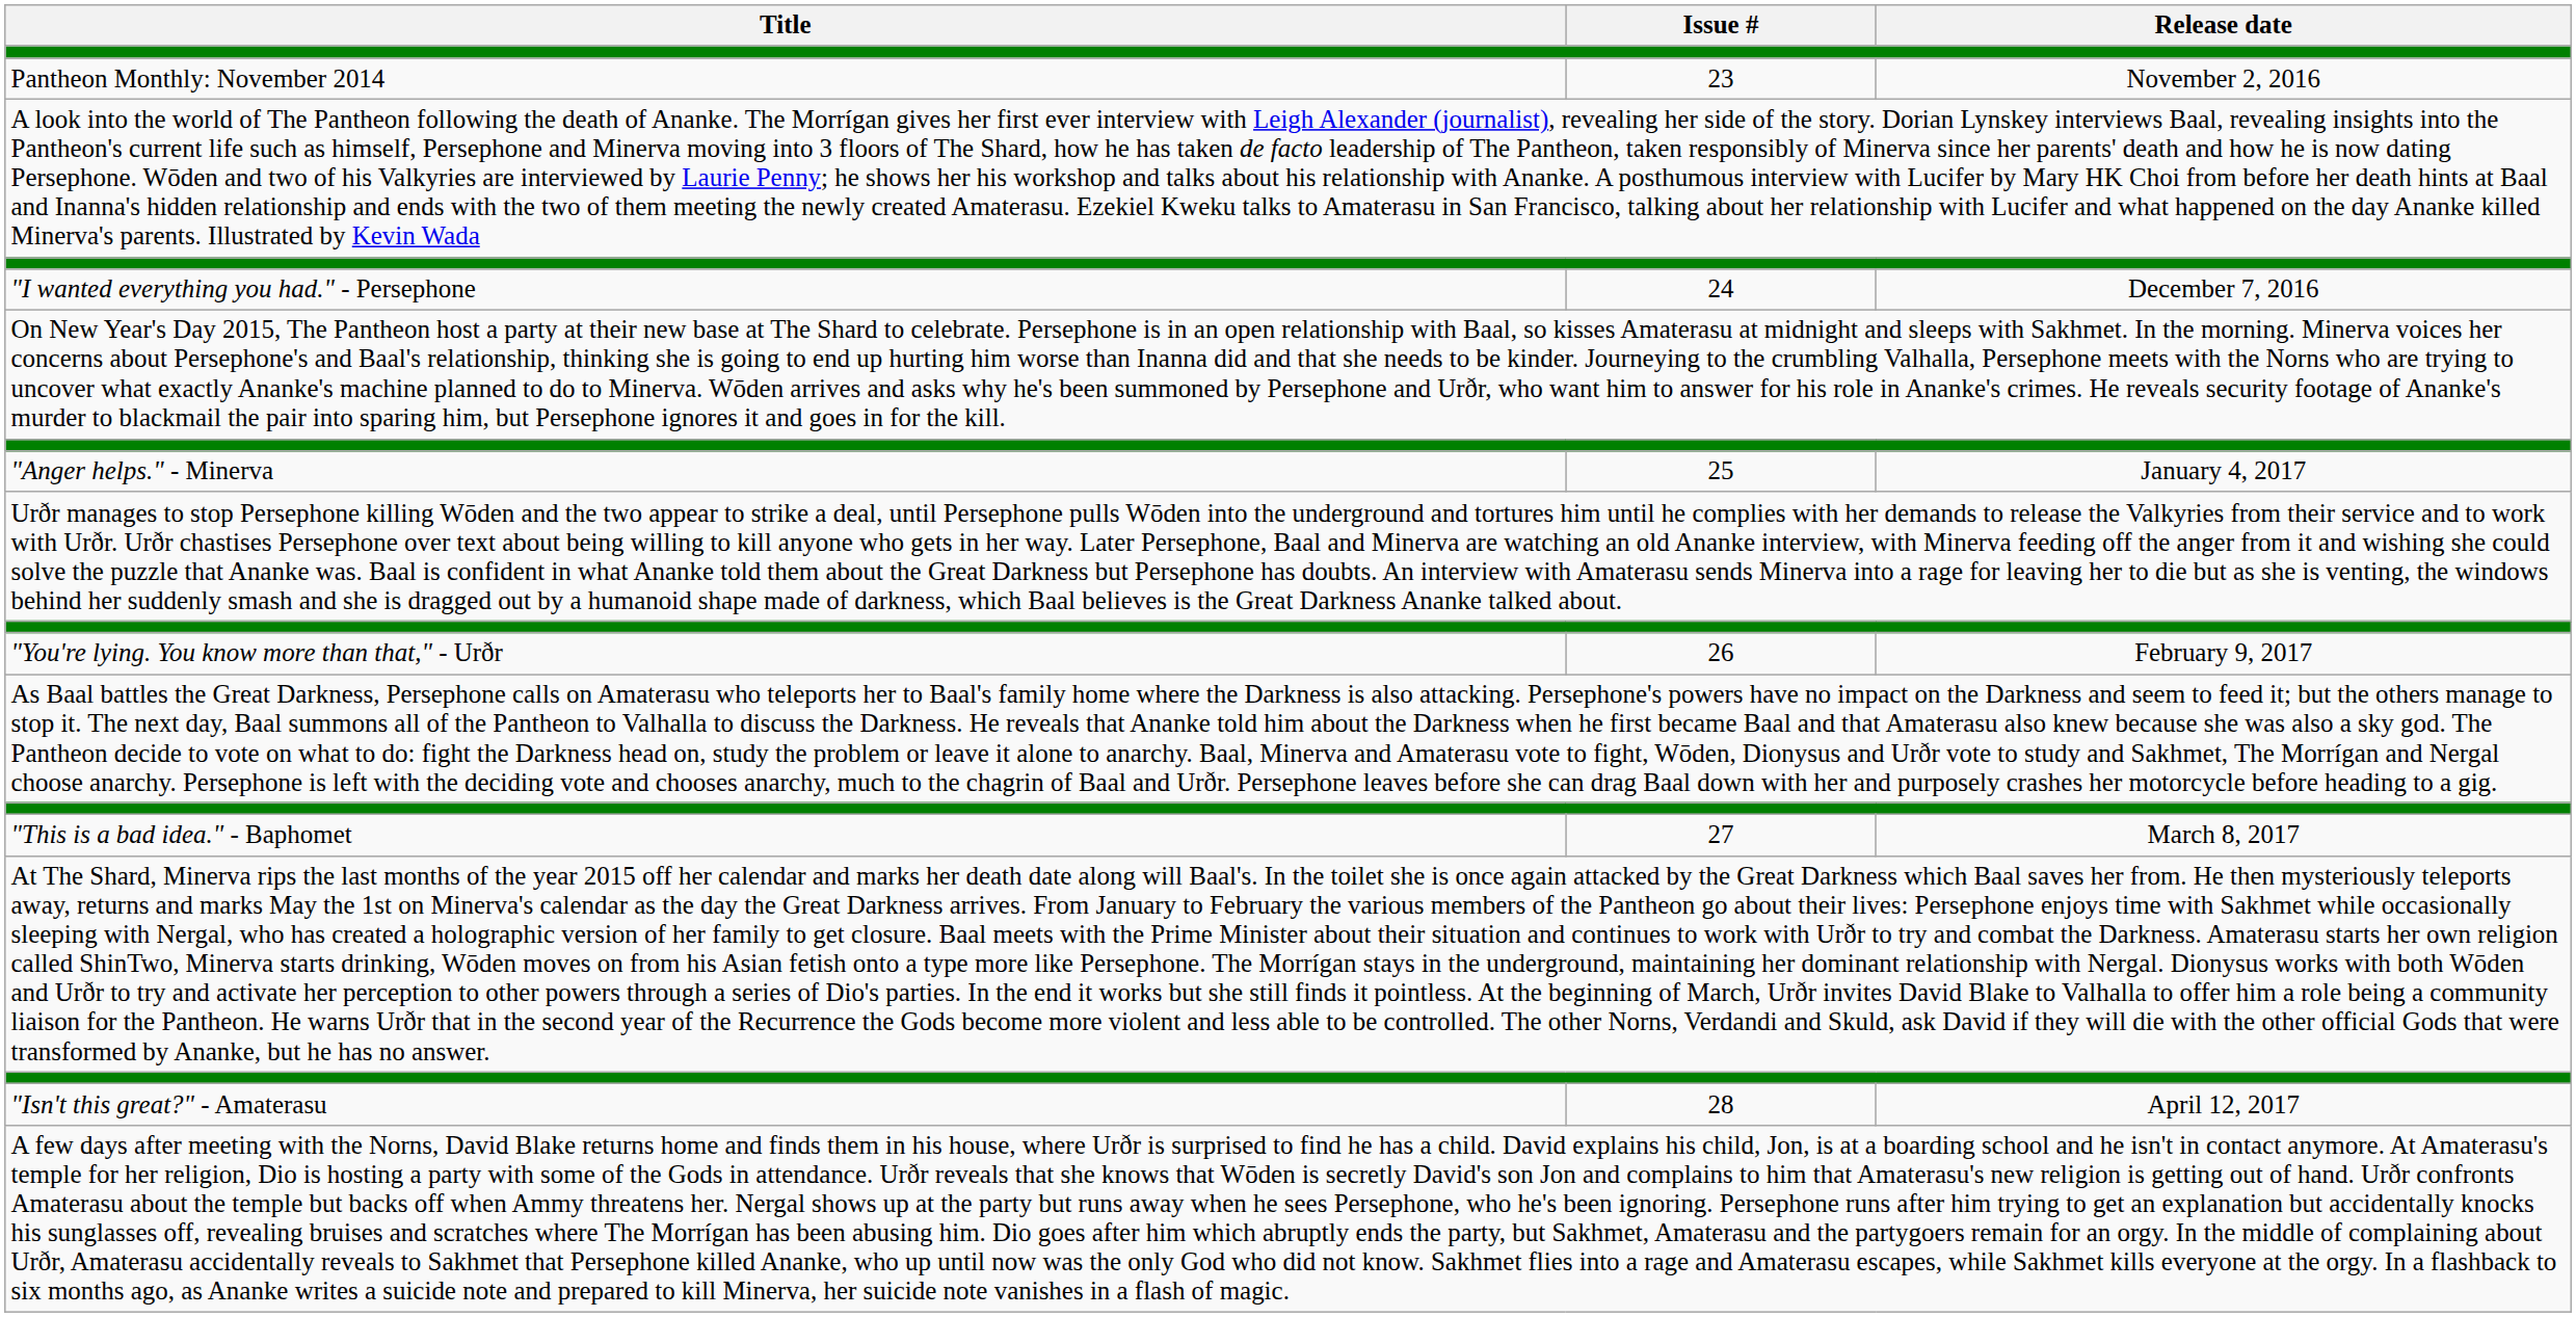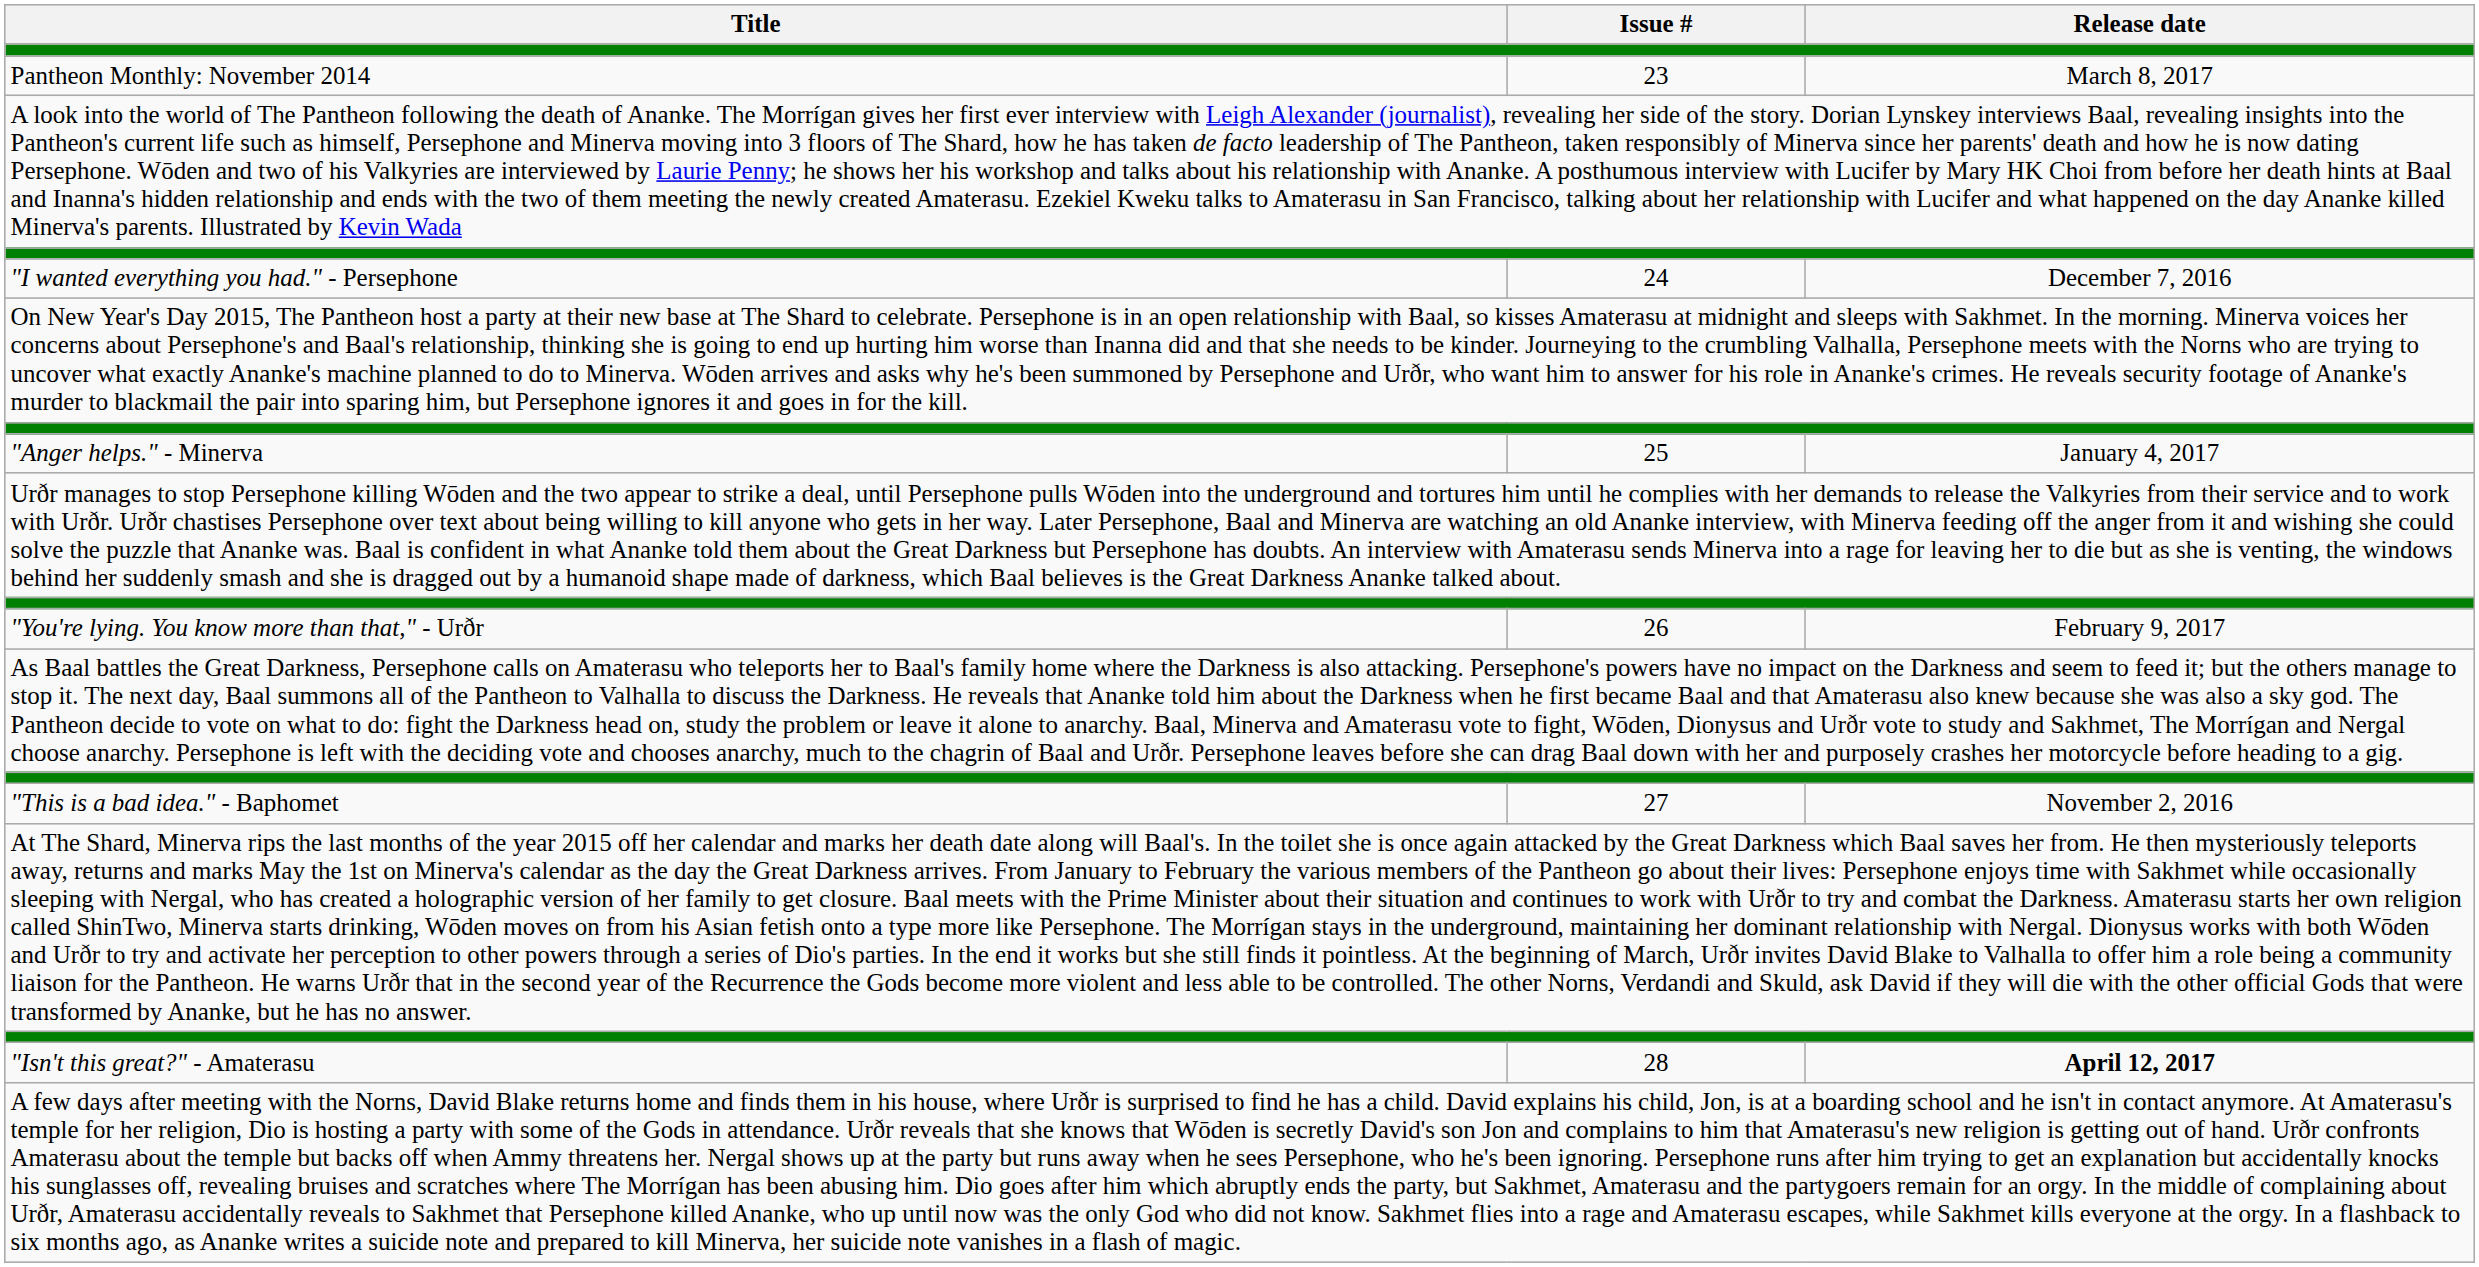 <table class="wikitable" style="width:100%;">
 <tr>
 <th>Title</th>
 <th>Issue #</th>
 <th>Release date</th>
 </tr>
 <tr>
 <td colspan="6" style="background:green"></td>
 </tr>
 <tr>
 <td>Pantheon Monthly: November 2014</td>
 <td style="text-align:center;">23</td>
-<td style="text-align:center;">November 2, 2016</td>
+<td style="text-align:center;">March 8, 2017</td>
 </tr>
 <tr>
 <td colspan="3">A look into the world of The Pantheon following the death of Ananke. The Morrígan gives her first ever interview with <a href='#'>Leigh Alexander (journalist)</a>, revealing her side of the story. Dorian Lynskey interviews Baal, revealing insights into the Pantheon's current life such as himself, Persephone and Minerva moving into 3 floors of The Shard, how he has taken <em>de facto</em> leadership of The Pantheon, taken responsibly of Minerva since her parents' death and how he is now dating Persephone. Wōden and two of his Valkyries are interviewed by <a href='#'>Laurie Penny</a>; he shows her his workshop and talks about his relationship with Ananke. A posthumous interview with Lucifer by Mary HK Choi from before her death hints at Baal and Inanna's hidden relationship and ends with the two of them meeting the newly created Amaterasu. Ezekiel Kweku talks to Amaterasu in San Francisco, talking about her relationship with Lucifer and what happened on the day Ananke killed Minerva's parents. Illustrated by <a href='#'>Kevin Wada</a></td>
 </tr>
 <tr>
 <td colspan="6" style="background:green"></td>
 </tr>
 <tr>
 <td><em>"I wanted everything you had."</em> - Persephone</td>
 <td style="text-align:center;">24</td>
 <td style="text-align:center;">December 7, 2016</td>
 </tr>
 <tr>
 <td colspan="3">On New Year's Day 2015, The Pantheon host a party at their new base at The Shard to celebrate. Persephone is in an open relationship with Baal, so kisses Amaterasu at midnight and sleeps with Sakhmet. In the morning. Minerva voices her concerns about Persephone's and Baal's relationship, thinking she is going to end up hurting him worse than Inanna did and that she needs to be kinder. Journeying to the crumbling Valhalla, Persephone meets with the Norns who are trying to uncover what exactly Ananke's machine planned to do to Minerva. Wōden arrives and asks why he's been summoned by Persephone and Urðr, who want him to answer for his role in Ananke's crimes. He reveals security footage of Ananke's murder to blackmail the pair into sparing him, but Persephone ignores it and goes in for the kill.</td>
 </tr>
 <tr>
 <td colspan="6" style="background:green"></td>
 </tr>
 <tr>
 <td><em>"Anger helps."</em> - Minerva</td>
 <td style="text-align:center;">25</td>
 <td style="text-align:center;">January 4, 2017</td>
 </tr>
 <tr>
 <td colspan="3">Urðr manages to stop Persephone killing Wōden and the two appear to strike a deal, until Persephone pulls Wōden into the underground and tortures him until he complies with her demands to release the Valkyries from their service and to work with Urðr. Urðr chastises Persephone over text about being willing to kill anyone who gets in her way. Later Persephone, Baal and Minerva are watching an old Ananke interview, with Minerva feeding off the anger from it and wishing she could solve the puzzle that Ananke was. Baal is confident in what Ananke told them about the Great Darkness but Persephone has doubts. An interview with Amaterasu sends Minerva into a rage for leaving her to die but as she is venting, the windows behind her suddenly smash and she is dragged out by a humanoid shape made of darkness, which Baal believes is the Great Darkness Ananke talked about.</td>
 </tr>
 <tr>
 <td colspan="6" style="background:green"></td>
 </tr>
 <tr>
 <td><em>"You're lying. You know more than that,"</em> - Urðr</td>
 <td style="text-align:center;">26</td>
 <td style="text-align:center;">February 9, 2017</td>
 </tr>
 <tr>
 <td colspan="3">As Baal battles the Great Darkness, Persephone calls on Amaterasu who teleports her to Baal's family home where the Darkness is also attacking. Persephone's powers have no impact on the Darkness and seem to feed it; but the others manage to stop it. The next day, Baal summons all of the Pantheon to Valhalla to discuss the Darkness. He reveals that Ananke told him about the Darkness when he first became Baal and that Amaterasu also knew because she was also a sky god. The Pantheon decide to vote on what to do: fight the Darkness head on, study the problem or leave it alone to anarchy. Baal, Minerva and Amaterasu vote to fight, Wōden, Dionysus and Urðr vote to study and Sakhmet, The Morrígan and Nergal choose anarchy. Persephone is left with the deciding vote and chooses anarchy, much to the chagrin of Baal and Urðr. Persephone leaves before she can drag Baal down with her and purposely crashes her motorcycle before heading to a gig.</td>
 </tr>
 <tr>
 <td colspan="6" style="background:green"></td>
 </tr>
 <tr>
 <td><em>"This is a bad idea."</em> - Baphomet</td>
 <td style="text-align:center;">27</td>
-<td style="text-align:center;">March 8, 2017</td>
+<td style="text-align:center;">November 2, 2016</td>
 </tr>
 <tr>
 <td colspan="3">At The Shard, Minerva rips the last months of the year 2015 off her calendar and marks her death date along will Baal's. In the toilet she is once again attacked by the Great Darkness which Baal saves her from. He then mysteriously teleports away, returns and marks May the 1st on Minerva's calendar as the day the Great Darkness arrives. From January to February the various members of the Pantheon go about their lives: Persephone enjoys time with Sakhmet while occasionally sleeping with Nergal, who has created a holographic version of her family to get closure. Baal meets with the Prime Minister about their situation and continues to work with Urðr to try and combat the Darkness. Amaterasu starts her own religion called ShinTwo, Minerva starts drinking, Wōden moves on from his Asian fetish onto a type more like Persephone. The Morrígan stays in the underground, maintaining her dominant relationship with Nergal. Dionysus works with both Wōden and Urðr to try and activate her perception to other powers through a series of Dio's parties. In the end it works but she still finds it pointless. At the beginning of March, Urðr invites David Blake to Valhalla to offer him a role being a community liaison for the Pantheon. He warns Urðr that in the second year of the Recurrence the Gods become more violent and less able to be controlled. The other Norns, Verdandi and Skuld, ask David if they will die with the other official Gods that were transformed by Ananke, but he has no answer.</td>
 </tr>
 <tr>
 <td colspan="6" style="background:green"></td>
 </tr>
 <tr>
 <td><em>"Isn't this great?"</em> - Amaterasu</td>
 <td style="text-align:center;">28</td>
-<td style="text-align:center;">April 12, 2017</td>
+<td style="text-align:center;"><strong>April 12, 2017</strong></td>
 </tr>
 <tr>
 <td colspan="3">A few days after meeting with the Norns, David Blake returns home and finds them in his house, where Urðr is surprised to find he has a child. David explains his child, Jon, is at a boarding school and he isn't in contact anymore. At Amaterasu's temple for her religion, Dio is hosting a party with some of the Gods in attendance. Urðr reveals that she knows that Wōden is secretly David's son Jon and complains to him that Amaterasu's new religion is getting out of hand. Urðr confronts Amaterasu about the temple but backs off when Ammy threatens her. Nergal shows up at the party but runs away when he sees Persephone, who he's been ignoring. Persephone runs after him trying to get an explanation but accidentally knocks his sunglasses off, revealing bruises and scratches where The Morrígan has been abusing him. Dio goes after him which abruptly ends the party, but Sakhmet, Amaterasu and the partygoers remain for an orgy. In the middle of complaining about Urðr, Amaterasu accidentally reveals to Sakhmet that Persephone killed Ananke, who up until now was the only God who did not know. Sakhmet flies into a rage and Amaterasu escapes, while Sakhmet kills everyone at the orgy. In a flashback to six months ago, as Ananke writes a suicide note and prepared to kill Minerva, her suicide note vanishes in a flash of magic.</td>
 </tr>
 </table>
